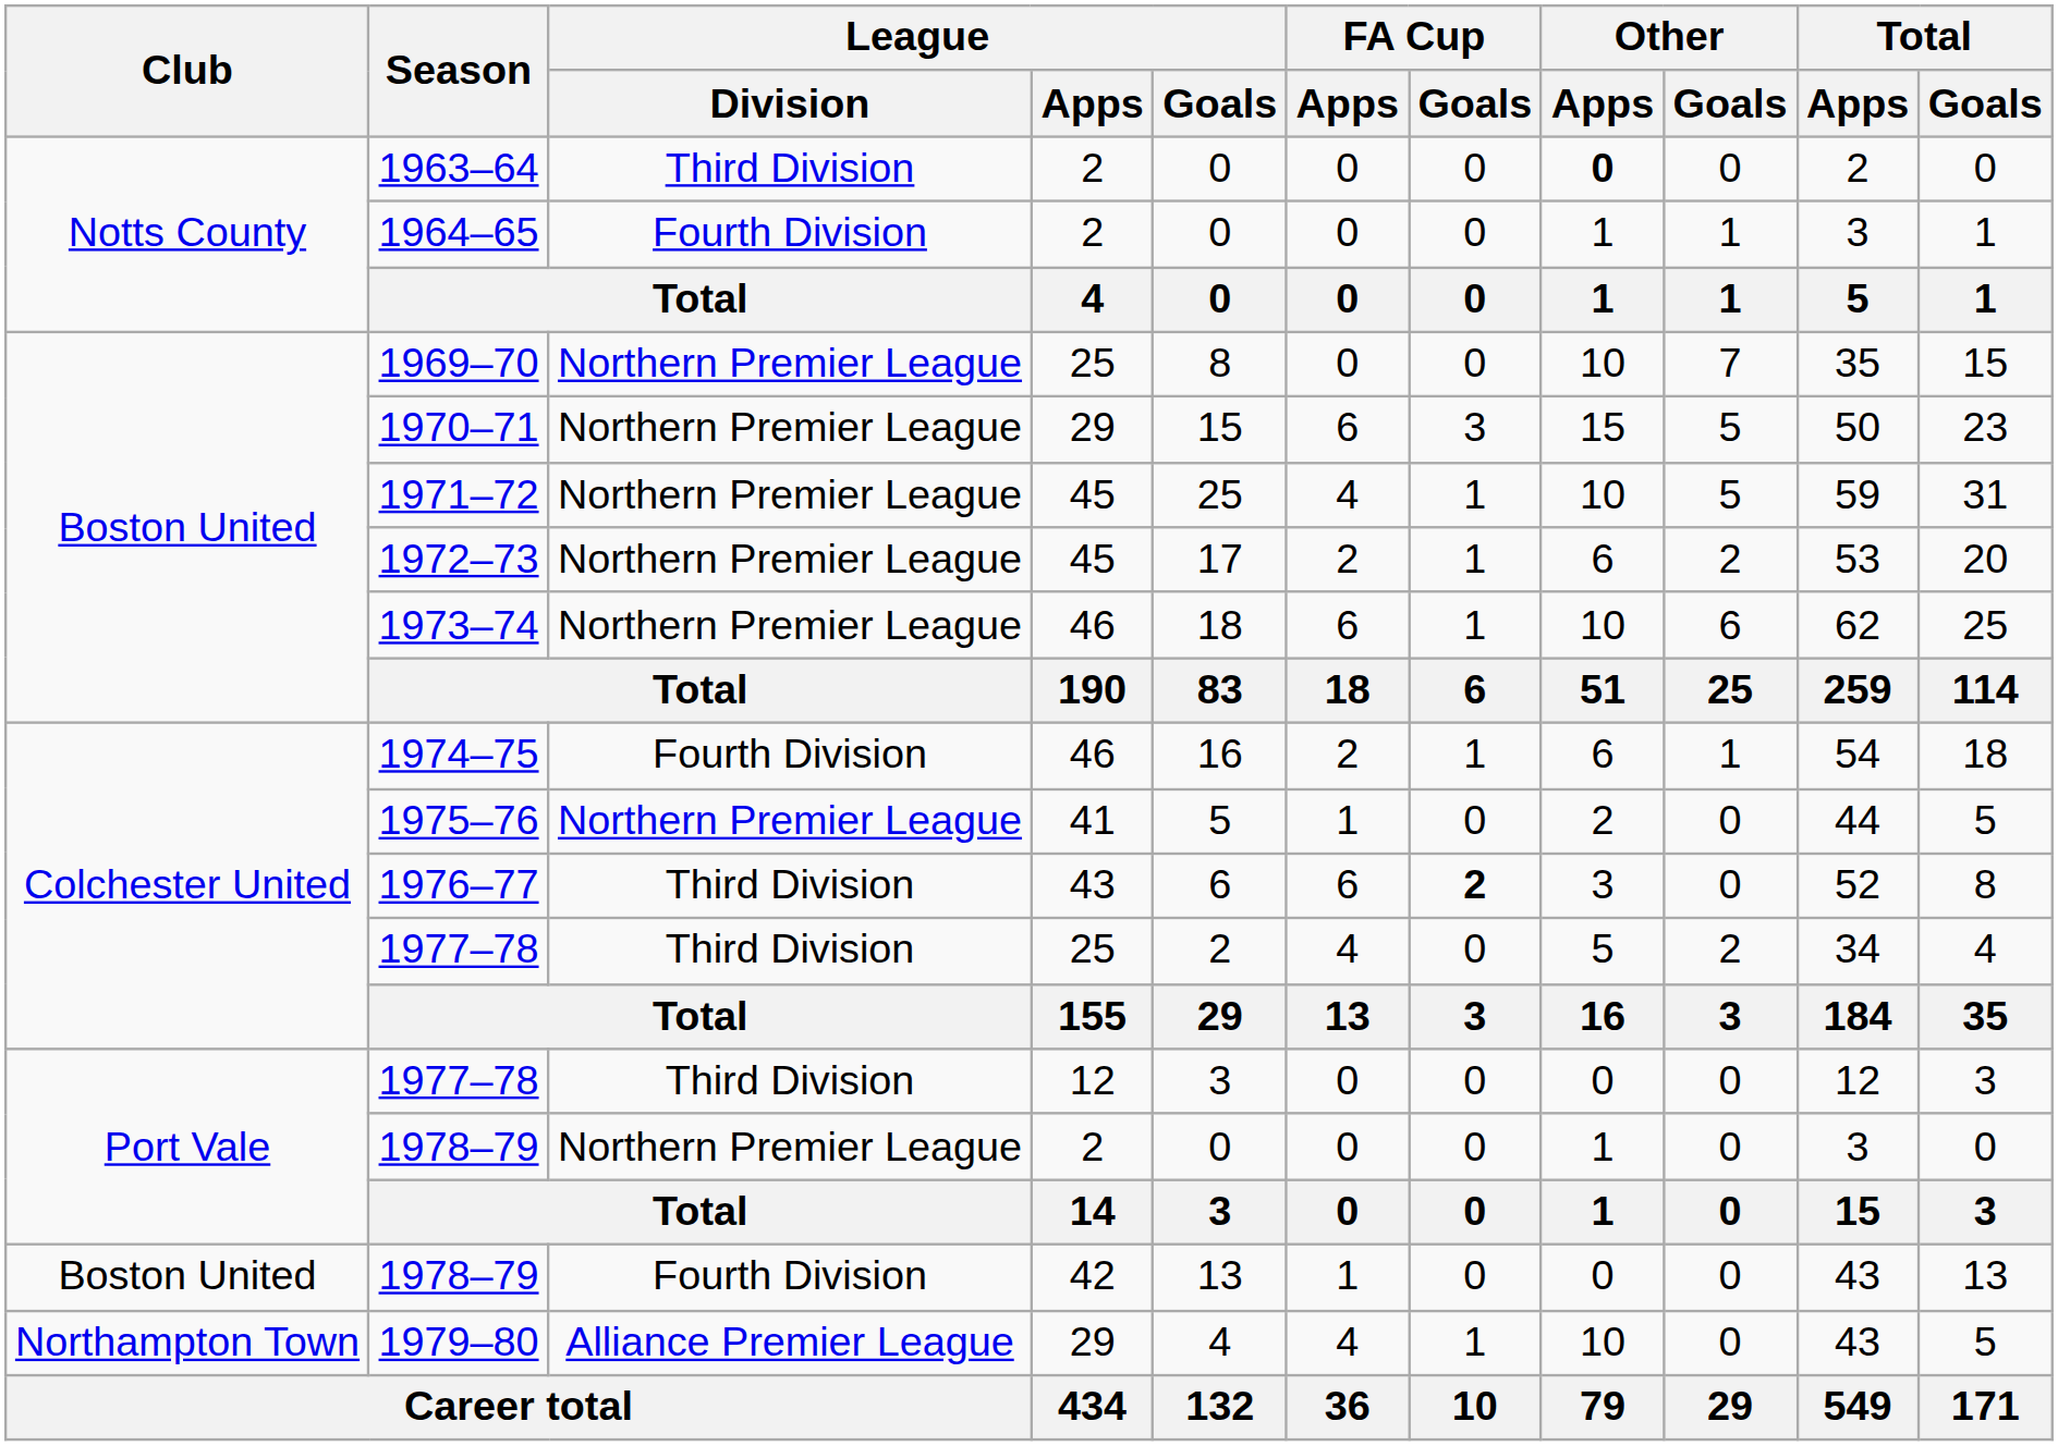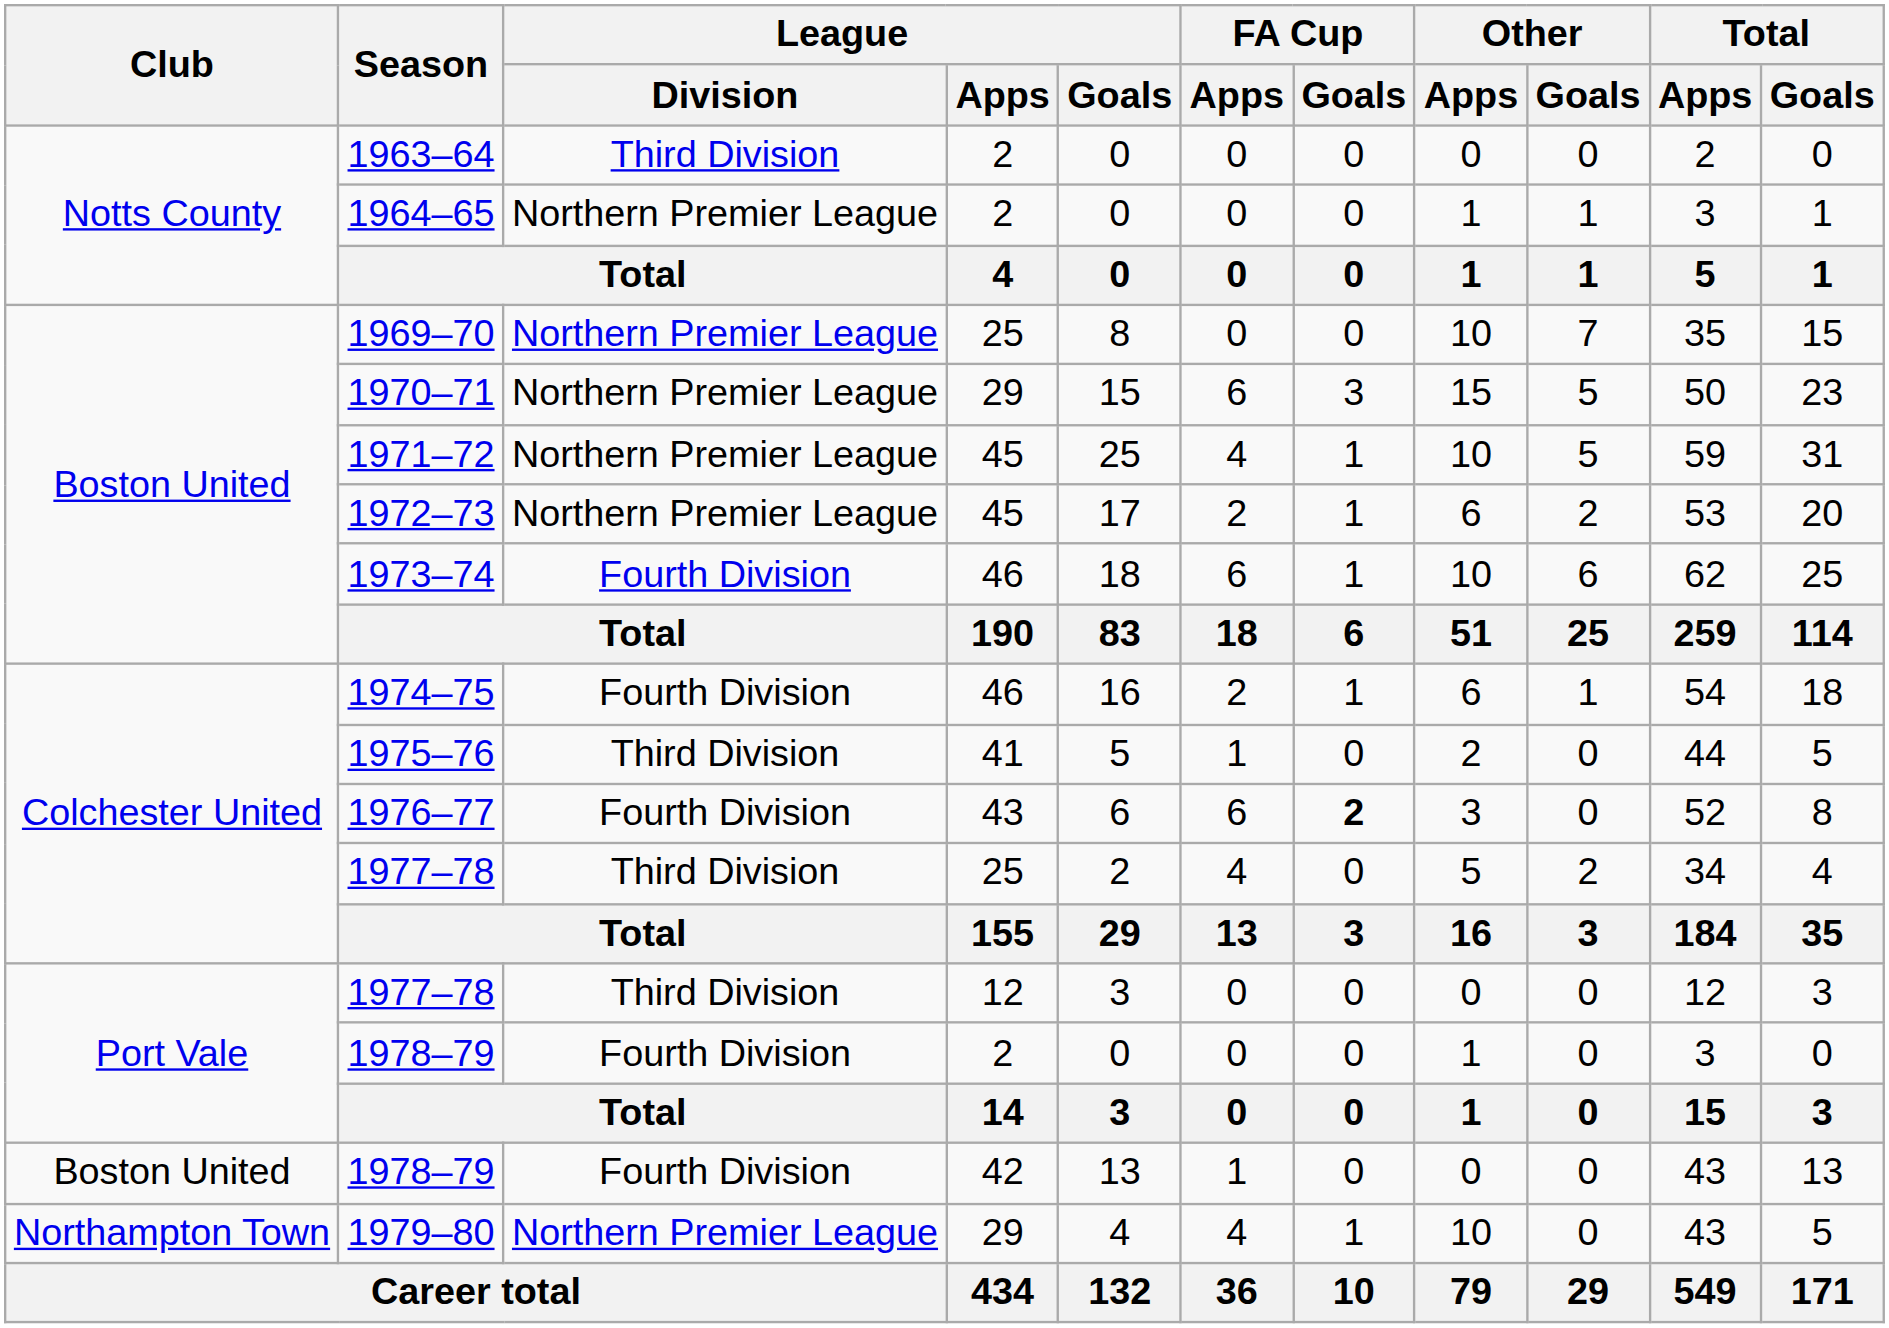 <table class="wikitable" style="text-align: center;">
 <tr>
 <th rowspan="2">Club</th>
 <th rowspan="2">Season</th>
 <th colspan="3">League</th>
 <th colspan="2">FA Cup</th>
 <th colspan="2">Other</th>
 <th colspan="2">Total</th>
 </tr>
 <tr>
 <th>Division</th>
 <th>Apps</th>
 <th>Goals</th>
 <th>Apps</th>
 <th>Goals</th>
 <th>Apps</th>
 <th>Goals</th>
 <th>Apps</th>
 <th>Goals</th>
 </tr>
 <tr>
 <td rowspan="3"><a href='#'>Notts County</a></td>
 <td><a href='#'>1963–64</a></td>
 <td><a href='#'>Third Division</a></td>
 <td>2</td>
 <td>0</td>
 <td>0</td>
 <td>0</td>
-<td><strong>0</strong></td>
+<td>0</td>
 <td>0</td>
 <td>2</td>
 <td>0</td>
 </tr>
 <tr>
 <td><a href='#'>1964–65</a></td>
-<td><a href='#'>Fourth Division</a></td>
+<td>Northern Premier League</td>
 <td>2</td>
 <td>0</td>
 <td>0</td>
 <td>0</td>
 <td>1</td>
 <td>1</td>
 <td>3</td>
 <td>1</td>
 </tr>
 <tr>
 <th colspan="2">Total</th>
 <th>4</th>
 <th>0</th>
 <th>0</th>
 <th>0</th>
 <th>1</th>
 <th>1</th>
 <th>5</th>
 <th>1</th>
 </tr>
 <tr>
 <td rowspan="6"><a href='#'>Boston United</a></td>
 <td><a href='#'>1969–70</a></td>
 <td><a href='#'>Northern Premier League</a></td>
 <td>25</td>
 <td>8</td>
 <td>0</td>
 <td>0</td>
 <td>10</td>
 <td>7</td>
 <td>35</td>
 <td>15</td>
 </tr>
 <tr>
 <td><a href='#'>1970–71</a></td>
 <td>Northern Premier League</td>
 <td>29</td>
 <td>15</td>
 <td>6</td>
 <td>3</td>
 <td>15</td>
 <td>5</td>
 <td>50</td>
 <td>23</td>
 </tr>
 <tr>
 <td><a href='#'>1971–72</a></td>
 <td>Northern Premier League</td>
 <td>45</td>
 <td>25</td>
 <td>4</td>
 <td>1</td>
 <td>10</td>
 <td>5</td>
 <td>59</td>
 <td>31</td>
 </tr>
 <tr>
 <td><a href='#'>1972–73</a></td>
 <td>Northern Premier League</td>
 <td>45</td>
 <td>17</td>
 <td>2</td>
 <td>1</td>
 <td>6</td>
 <td>2</td>
 <td>53</td>
 <td>20</td>
 </tr>
 <tr>
 <td><a href='#'>1973–74</a></td>
-<td>Northern Premier League</td>
+<td><a href='#'>Fourth Division</a></td>
 <td>46</td>
 <td>18</td>
 <td>6</td>
 <td>1</td>
 <td>10</td>
 <td>6</td>
 <td>62</td>
 <td>25</td>
 </tr>
 <tr>
 <th colspan="2">Total</th>
 <th>190</th>
 <th>83</th>
 <th>18</th>
 <th>6</th>
 <th>51</th>
 <th>25</th>
 <th>259</th>
 <th>114</th>
 </tr>
 <tr>
 <td rowspan="5"><a href='#'>Colchester United</a></td>
 <td><a href='#'>1974–75</a></td>
 <td>Fourth Division</td>
 <td>46</td>
 <td>16</td>
 <td>2</td>
 <td>1</td>
 <td>6</td>
 <td>1</td>
 <td>54</td>
 <td>18</td>
 </tr>
 <tr>
 <td><a href='#'>1975–76</a></td>
-<td><a href='#'>Northern Premier League</a></td>
+<td>Third Division</td>
 <td>41</td>
 <td>5</td>
 <td>1</td>
 <td>0</td>
 <td>2</td>
 <td>0</td>
 <td>44</td>
 <td>5</td>
 </tr>
 <tr>
 <td><a href='#'>1976–77</a></td>
-<td>Third Division</td>
+<td>Fourth Division</td>
 <td>43</td>
 <td>6</td>
 <td>6</td>
 <td><strong>2</strong></td>
 <td>3</td>
 <td>0</td>
 <td>52</td>
 <td>8</td>
 </tr>
 <tr>
 <td><a href='#'>1977–78</a></td>
 <td>Third Division</td>
 <td>25</td>
 <td>2</td>
 <td>4</td>
 <td>0</td>
 <td>5</td>
 <td>2</td>
 <td>34</td>
 <td>4</td>
 </tr>
 <tr>
 <th colspan="2">Total</th>
 <th>155</th>
 <th>29</th>
 <th>13</th>
 <th>3</th>
 <th>16</th>
 <th>3</th>
 <th>184</th>
 <th>35</th>
 </tr>
 <tr>
 <td rowspan="3"><a href='#'>Port Vale</a></td>
 <td><a href='#'>1977–78</a></td>
 <td>Third Division</td>
 <td>12</td>
 <td>3</td>
 <td>0</td>
 <td>0</td>
 <td>0</td>
 <td>0</td>
 <td>12</td>
 <td>3</td>
 </tr>
 <tr>
 <td><a href='#'>1978–79</a></td>
-<td>Northern Premier League</td>
+<td>Fourth Division</td>
 <td>2</td>
 <td>0</td>
 <td>0</td>
 <td>0</td>
 <td>1</td>
 <td>0</td>
 <td>3</td>
 <td>0</td>
 </tr>
 <tr>
 <th colspan="2">Total</th>
 <th>14</th>
 <th>3</th>
 <th>0</th>
 <th>0</th>
 <th>1</th>
 <th>0</th>
 <th>15</th>
 <th>3</th>
 </tr>
 <tr>
 <td>Boston United</td>
 <td><a href='#'>1978–79</a></td>
 <td>Fourth Division</td>
 <td>42</td>
 <td>13</td>
 <td>1</td>
 <td>0</td>
 <td>0</td>
 <td>0</td>
 <td>43</td>
 <td>13</td>
 </tr>
 <tr>
 <td><a href='#'>Northampton Town</a></td>
 <td><a href='#'>1979–80</a></td>
-<td><a href='#'>Alliance Premier League</a></td>
+<td><a href='#'>Northern Premier League</a></td>
 <td>29</td>
 <td>4</td>
 <td>4</td>
 <td>1</td>
 <td>10</td>
 <td>0</td>
 <td>43</td>
 <td>5</td>
 </tr>
 <tr>
 <th colspan="3">Career total</th>
 <th>434</th>
 <th>132</th>
 <th>36</th>
 <th>10</th>
 <th>79</th>
 <th>29</th>
 <th>549</th>
 <th>171</th>
 </tr>
 </table>
